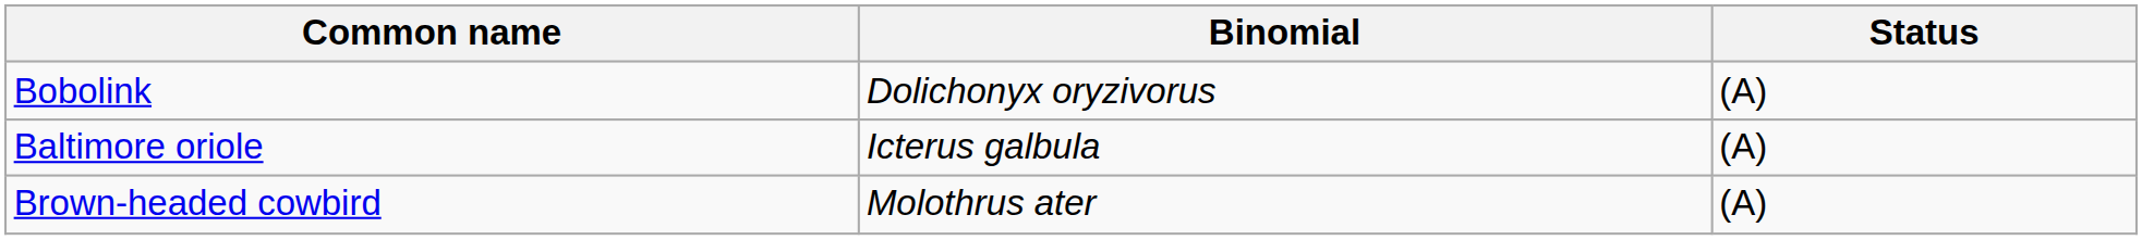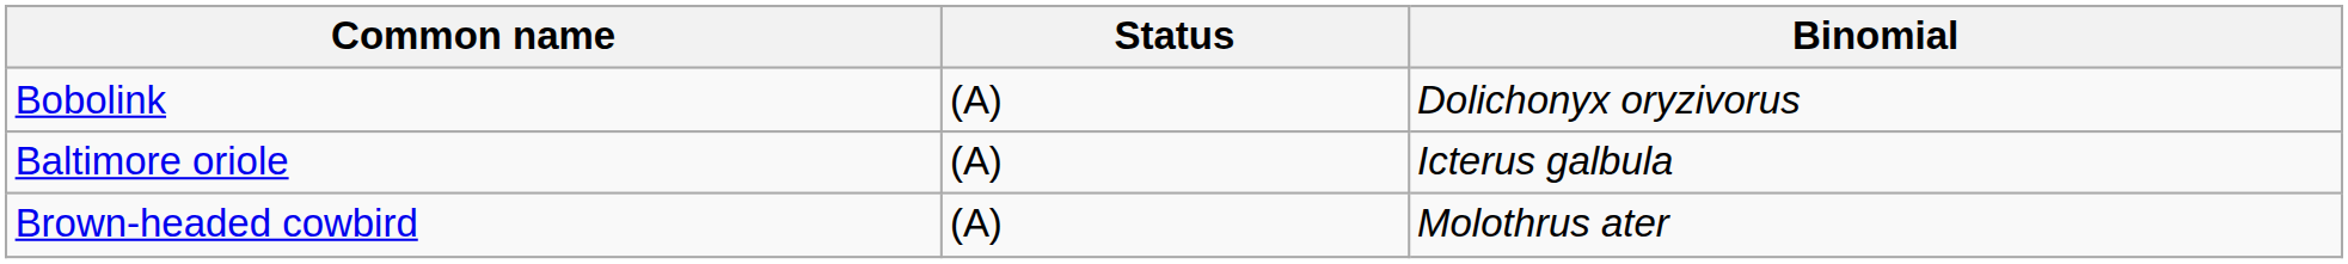 <table style="width:60%;" class="wikitable">
 <tr>
 <th width=40%>Common name</th>
+<th width=20%>Status</th>
 <th width=40%>Binomial</th>
-<th width=20%>Status</th>
 </tr>
 <tr>
 <td><a href='#'>Bobolink</a></td>
+<td>(A)</td>
 <td><em>Dolichonyx oryzivorus</em></td>
-<td>(A)</td>
 </tr>
 <tr>
 <td><a href='#'>Baltimore oriole</a></td>
+<td>(A)</td>
 <td><em>Icterus galbula</em></td>
-<td>(A)</td>
 </tr>
 <tr>
 <td><a href='#'>Brown-headed cowbird</a></td>
+<td>(A)</td>
 <td><em>Molothrus ater</em></td>
-<td>(A)</td>
 </tr>
 </table>
